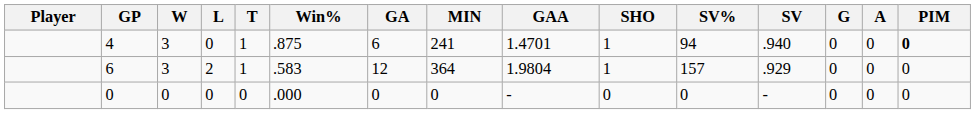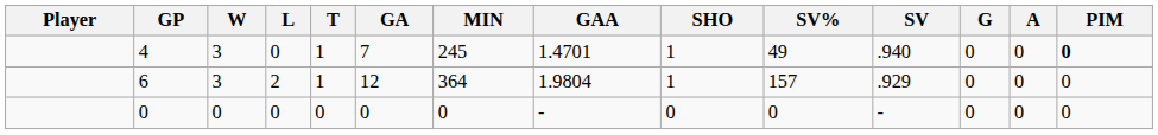 <table class="wikitable sortable" width="75%">
 <tr align="center" bgcolor="#dddddd">
 <th>Player</th>
 <th>GP</th>
 <th>W</th>
 <th>L</th>
 <th>T</th>
-<th>Win%</th>
 <th>GA</th>
 <th>MIN</th>
 <th>GAA</th>
 <th>SHO</th>
 <th>SV%</th>
 <th>SV</th>
 <th>G</th>
 <th>A</th>
 <th>PIM</th>
 </tr>
 <tr>
 <td></td>
 <td>4</td>
 <td>3</td>
 <td>0</td>
 <td>1</td>
-<td>.875</td>
-<td>6</td>
-<td>241</td>
+<td>7</td>
+<td>245</td>
 <td>1.4701</td>
 <td>1</td>
-<td>94</td>
+<td>49</td>
 <td>.940</td>
 <td>0</td>
 <td>0</td>
 <td><strong>0</strong></td>
 </tr>
 <tr>
 <td></td>
 <td>6</td>
 <td>3</td>
 <td>2</td>
 <td>1</td>
-<td>.583</td>
 <td>12</td>
 <td>364</td>
 <td>1.9804</td>
 <td>1</td>
 <td>157</td>
 <td>.929</td>
 <td>0</td>
 <td>0</td>
 <td>0</td>
 </tr>
 <tr>
 <td></td>
 <td>0</td>
 <td>0</td>
 <td>0</td>
 <td>0</td>
-<td>.000</td>
 <td>0</td>
 <td>0</td>
 <td>-</td>
 <td>0</td>
 <td>0</td>
 <td>-</td>
 <td>0</td>
 <td>0</td>
 <td>0</td>
 </tr>
 </table>
